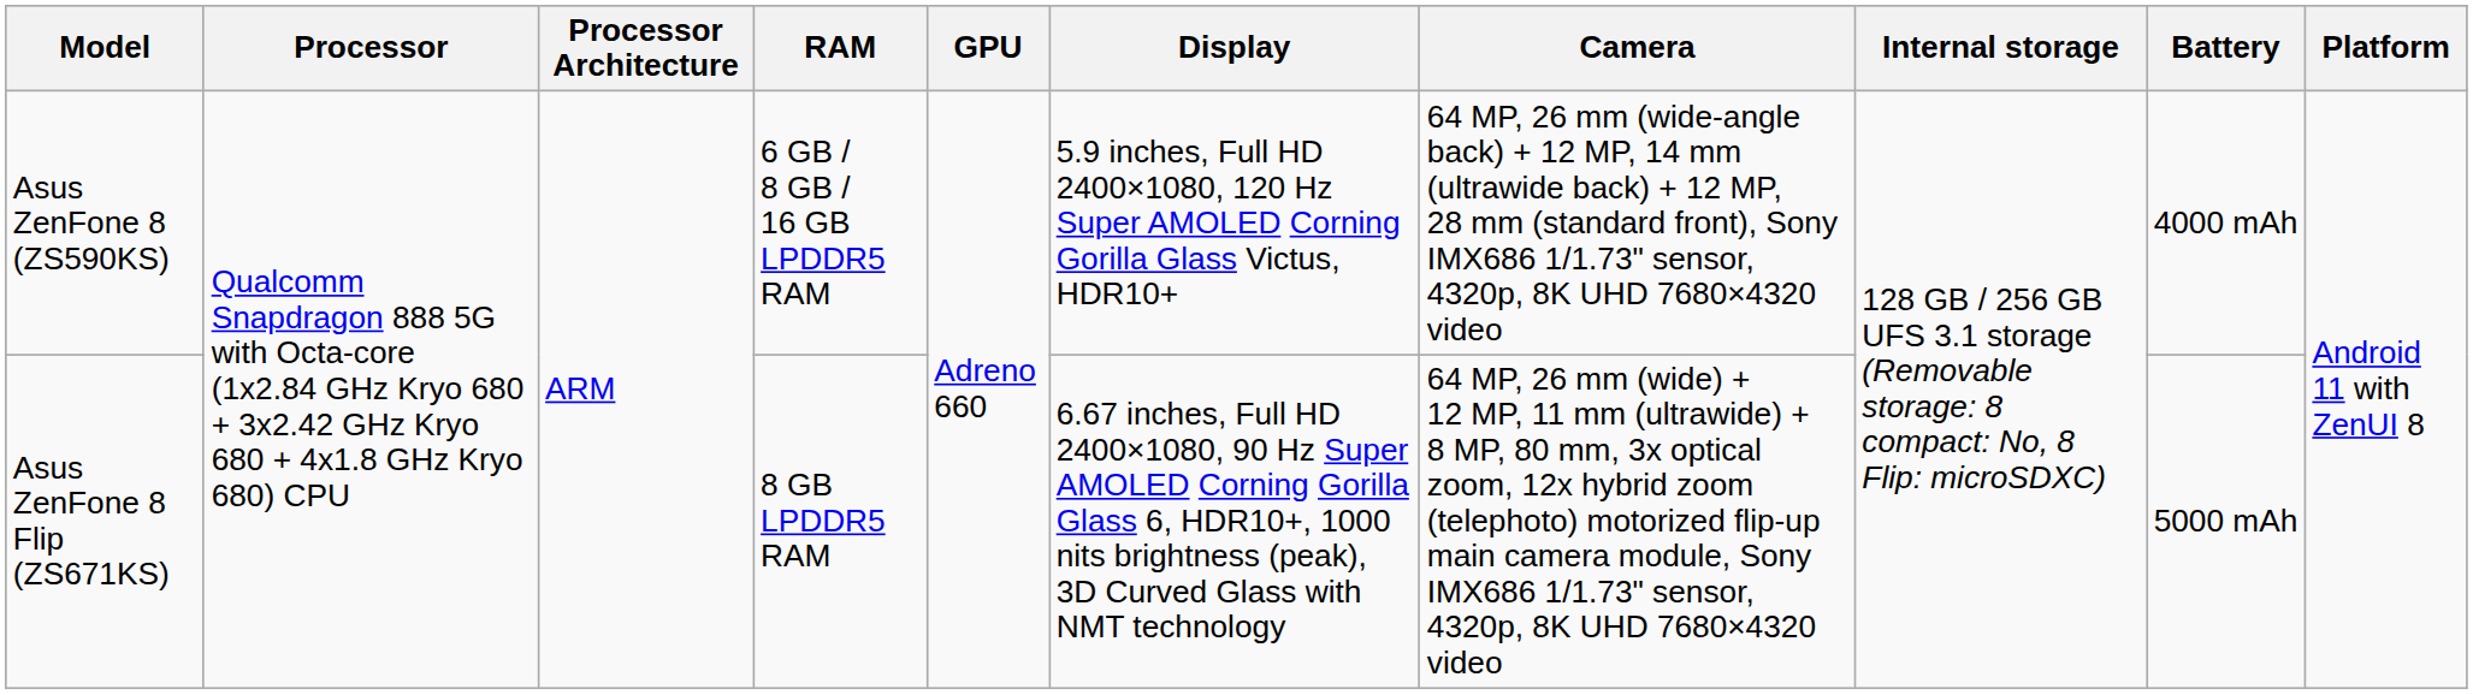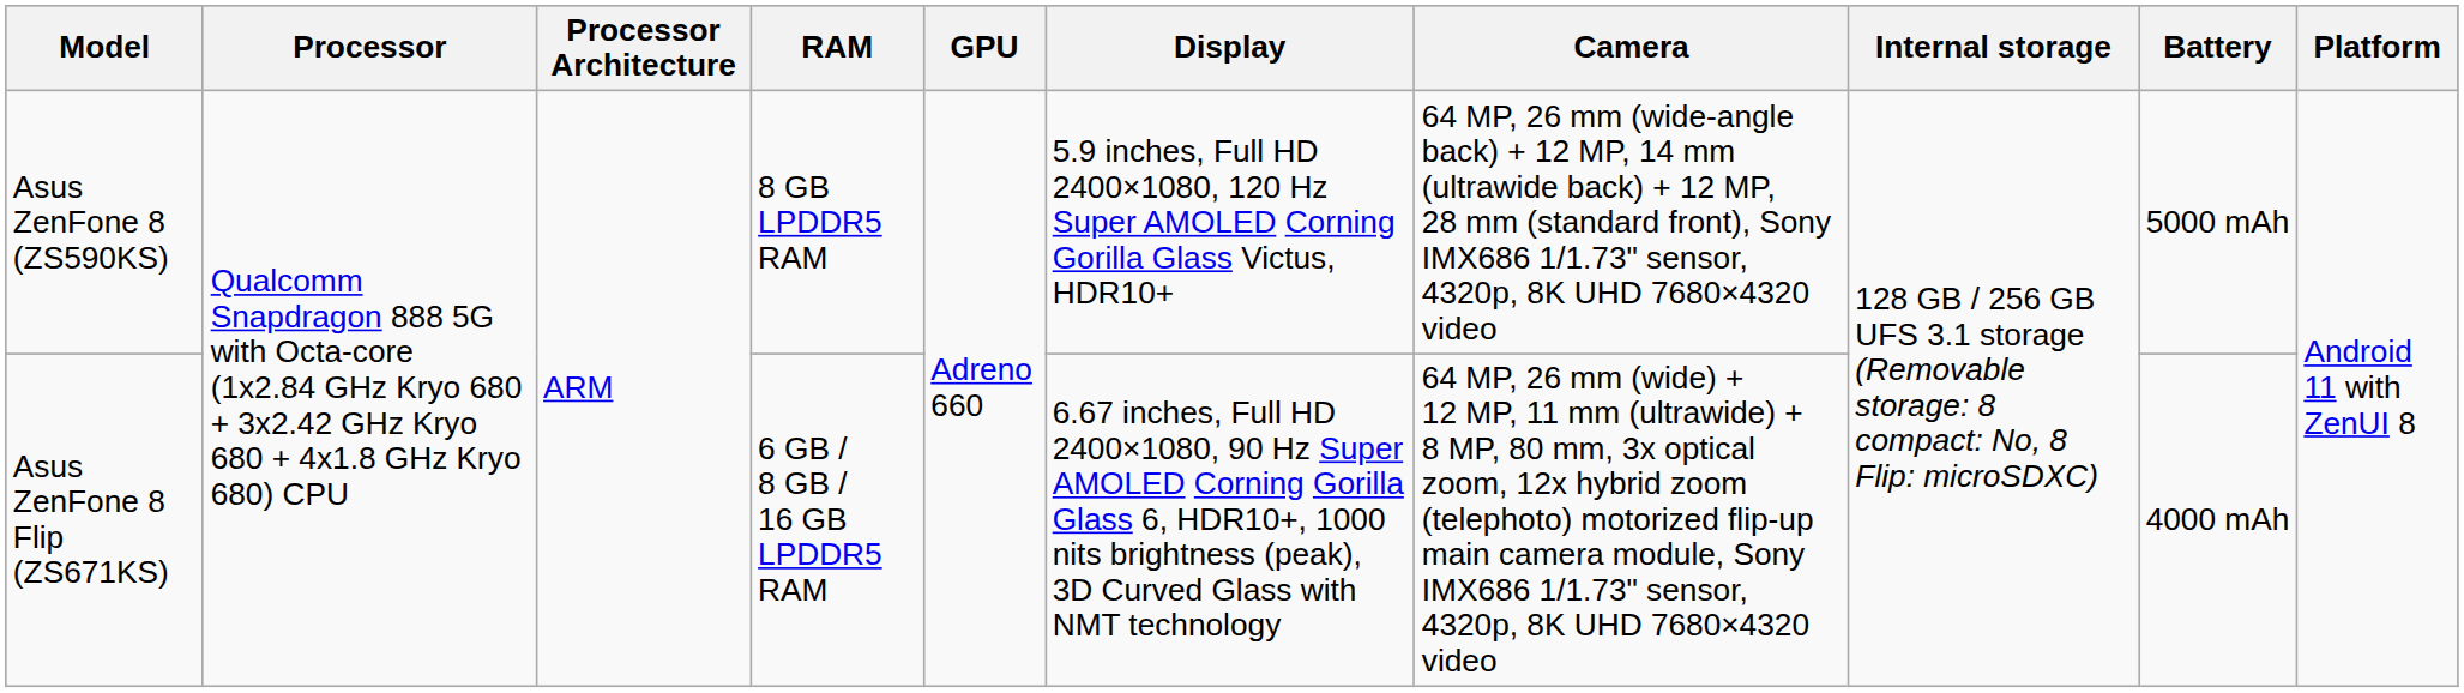 <table class = "wikitable sortable">
 <tr>
 <th>Model</th>
 <th>Processor</th>
 <th>Processor Architecture</th>
 <th>RAM</th>
 <th>GPU</th>
 <th>Display</th>
 <th>Camera</th>
 <th>Internal storage</th>
 <th>Battery</th>
 <th>Platform</th>
 </tr>
 <tr>
 <td>Asus ZenFone 8 (ZS590KS)</td>
 <td rowspan="2"><a href='#'>Qualcomm Snapdragon</a> 888 5G with Octa-core (1x2.84 GHz Kryo 680 + 3x2.42 GHz Kryo 680 + 4x1.8 GHz Kryo 680) CPU</td>
 <td rowspan="2"><a href='#'>ARM</a></td>
-<td>6 GB / 8 GB / 16 GB <a href='#'>LPDDR5</a> RAM</td>
+<td>8 GB <a href='#'>LPDDR5</a> RAM</td>
 <td rowspan="2"><a href='#'>Adreno</a> 660</td>
 <td>5.9 inches, Full HD 2400×1080, 120 Hz <a href='#'>Super AMOLED</a> <a href='#'>Corning</a> <a href='#'>Gorilla Glass</a> Victus, HDR10+</td>
 <td>64 MP, 26 mm (wide-angle back) + 12 MP, 14 mm (ultrawide back) + 12 MP, 28 mm (standard front), Sony IMX686 1/1.73" sensor, 4320p, 8K UHD 7680×4320 video</td>
 <td rowspan="2">128 GB / 256 GB UFS 3.1 storage <em>(Removable storage: 8 compact: No, 8 Flip: microSDXC)</em></td>
-<td>4000 mAh</td>
+<td>5000 mAh</td>
 <td rowspan="2"><a href='#'>Android 11</a> with <a href='#'>ZenUI</a> 8</td>
 </tr>
 <tr>
 <td>Asus ZenFone 8 Flip (ZS671KS)</td>
-<td>8 GB <a href='#'>LPDDR5</a> RAM</td>
+<td>6 GB / 8 GB / 16 GB <a href='#'>LPDDR5</a> RAM</td>
 <td>6.67 inches, Full HD 2400×1080, 90 Hz <a href='#'>Super AMOLED</a> <a href='#'>Corning</a> <a href='#'>Gorilla Glass</a> 6, HDR10+, 1000 nits brightness (peak), 3D Curved Glass with NMT technology</td>
 <td>64 MP, 26 mm (wide) + 12 MP, 11 mm (ultrawide) + 8 MP, 80 mm, 3x optical zoom, 12x hybrid zoom (telephoto) motorized flip-up main camera module, Sony IMX686 1/1.73" sensor, 4320p, 8K UHD 7680×4320 video</td>
-<td>5000 mAh</td>
+<td>4000 mAh</td>
 </tr>
 </table>
